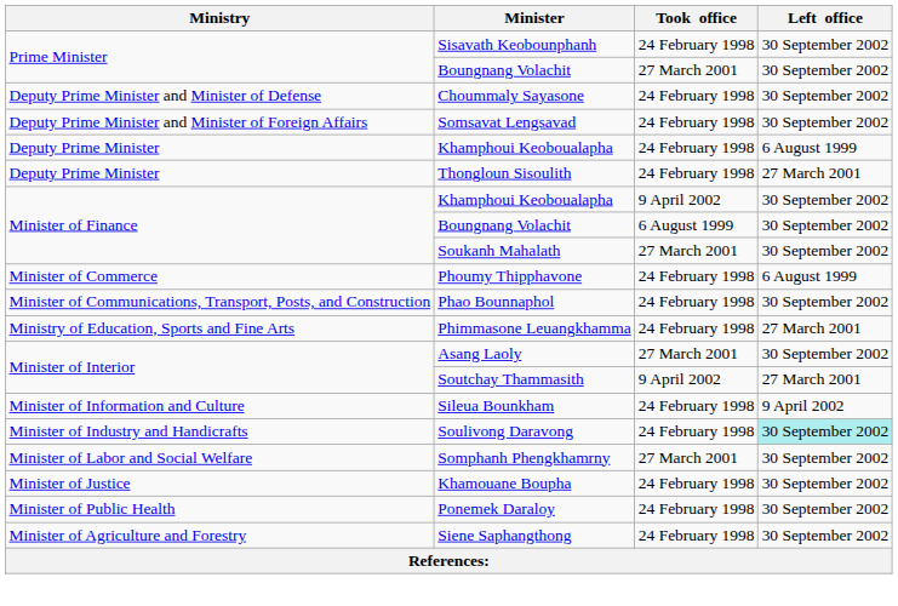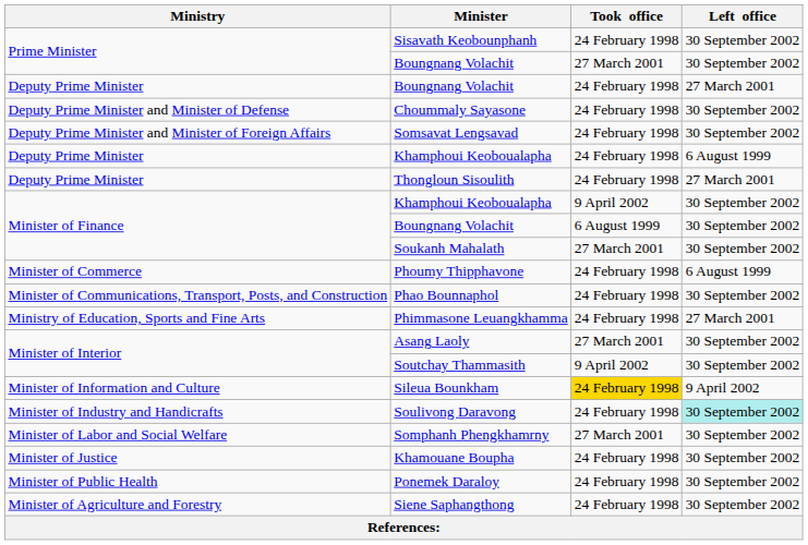 <table class="wikitable">
 <tr>
 <th>Ministry</th>
 <th>Minister</th>
 <th>Took office</th>
 <th>Left office</th>
 </tr>
 <tr>
 <td rowspan="2"><a href='#'>Prime Minister</a></td>
 <td><a href='#'>Sisavath Keobounphanh</a></td>
 <td>24 February 1998</td>
 <td>30 September 2002</td>
 </tr>
 <tr>
 <td><a href='#'>Boungnang Volachit</a></td>
 <td>27 March 2001</td>
 <td>30 September 2002</td>
+</tr>
+<tr>
+<td><a href='#'>Deputy Prime Minister</a></td>
+<td><a href='#'>Boungnang Volachit</a></td>
+<td>24 February 1998</td>
+<td>27 March 2001</td>
 </tr>
 <tr>
 <td><a href='#'>Deputy Prime Minister</a> and <a href='#'>Minister of Defense</a></td>
 <td><a href='#'>Choummaly Sayasone</a></td>
 <td>24 February 1998</td>
 <td>30 September 2002</td>
 </tr>
 <tr>
 <td><a href='#'>Deputy Prime Minister</a> and <a href='#'>Minister of Foreign Affairs</a></td>
 <td><a href='#'>Somsavat Lengsavad</a></td>
 <td>24 February 1998</td>
 <td>30 September 2002</td>
 </tr>
 <tr>
 <td><a href='#'>Deputy Prime Minister</a></td>
 <td><a href='#'>Khamphoui Keoboualapha</a></td>
 <td>24 February 1998</td>
 <td>6 August 1999</td>
 </tr>
 <tr>
 <td><a href='#'>Deputy Prime Minister</a></td>
 <td><a href='#'>Thongloun Sisoulith</a></td>
 <td>24 February 1998</td>
 <td>27 March 2001</td>
 </tr>
 <tr>
 <td rowspan="3"><a href='#'>Minister of Finance</a></td>
 <td><a href='#'>Khamphoui Keoboualapha</a></td>
 <td>9 April 2002</td>
 <td>30 September 2002</td>
 </tr>
 <tr>
 <td><a href='#'>Boungnang Volachit</a></td>
 <td>6 August 1999</td>
 <td>30 September 2002</td>
 </tr>
 <tr>
 <td><a href='#'>Soukanh Mahalath</a></td>
 <td>27 March 2001</td>
 <td>30 September 2002</td>
 </tr>
 <tr>
 <td><a href='#'>Minister of Commerce</a></td>
 <td><a href='#'>Phoumy Thipphavone</a></td>
 <td>24 February 1998</td>
 <td>6 August 1999</td>
 </tr>
 <tr>
 <td><a href='#'>Minister of Communications, Transport, Posts, and Construction</a></td>
 <td><a href='#'>Phao Bounnaphol</a></td>
 <td>24 February 1998</td>
 <td>30 September 2002</td>
 </tr>
 <tr>
 <td><a href='#'>Ministry of Education, Sports and Fine Arts</a></td>
 <td><a href='#'>Phimmasone Leuangkhamma</a></td>
 <td>24 February 1998</td>
 <td>27 March 2001</td>
 </tr>
 <tr>
 <td rowspan="2"><a href='#'>Minister of Interior</a></td>
 <td><a href='#'>Asang Laoly</a></td>
 <td>27 March 2001</td>
 <td>30 September 2002</td>
 </tr>
 <tr>
 <td><a href='#'>Soutchay Thammasith</a></td>
 <td>9 April 2002</td>
-<td>27 March 2001</td>
+<td>30 September 2002</td>
 </tr>
 <tr>
 <td><a href='#'>Minister of Information and Culture</a></td>
 <td><a href='#'>Sileua Bounkham</a></td>
-<td>24 February 1998</td>
+<td style="background: gold;">24 February 1998</td>
 <td>9 April 2002</td>
 </tr>
 <tr>
 <td><a href='#'>Minister of Industry and Handicrafts</a></td>
 <td><a href='#'>Soulivong Daravong</a></td>
 <td>24 February 1998</td>
 <td style="background: paleturquoise;">30 September 2002</td>
 </tr>
 <tr>
 <td><a href='#'>Minister of Labor and Social Welfare</a></td>
 <td><a href='#'>Somphanh Phengkhamrny</a></td>
 <td>27 March 2001</td>
 <td>30 September 2002</td>
 </tr>
 <tr>
 <td><a href='#'>Minister of Justice</a></td>
 <td><a href='#'>Khamouane Boupha</a></td>
 <td>24 February 1998</td>
 <td>30 September 2002</td>
 </tr>
 <tr>
 <td><a href='#'>Minister of Public Health</a></td>
 <td><a href='#'>Ponemek Daraloy</a></td>
 <td>24 February 1998</td>
 <td>30 September 2002</td>
 </tr>
 <tr>
 <td><a href='#'>Minister of Agriculture and Forestry</a></td>
 <td><a href='#'>Siene Saphangthong</a></td>
 <td>24 February 1998</td>
 <td>30 September 2002</td>
 </tr>
 <tr>
 <th colspan="4" unsortable><strong>References:</strong><br></th>
 </tr>
 </table>
